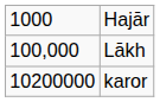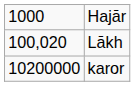 <table class="wikitable">
 <tr>
 <td>1000</td>
 <td>Hajār</td>
 </tr>
 <tr>
-<td>100,000</td>
+<td>100,020</td>
 <td>Lākh</td>
 </tr>
 <tr>
 <td>10200000</td>
 <td>karor</td>
 </tr>
 </table>
